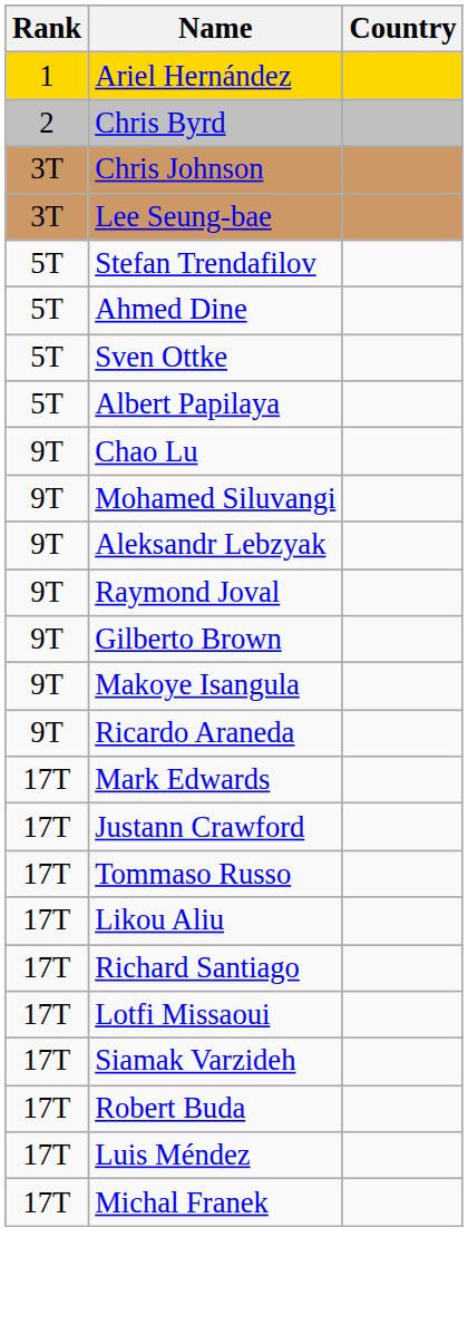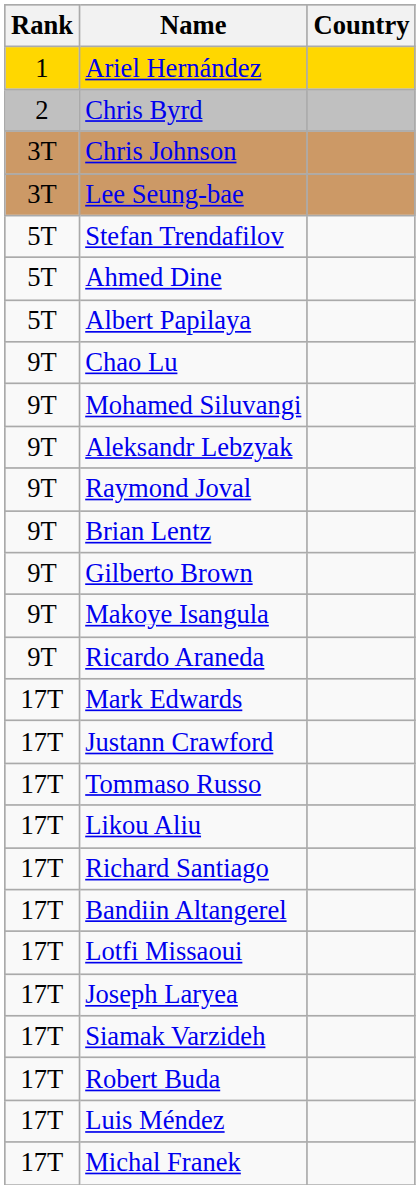 <table class="wikitable sortable" style="text-align:center">
 <tr>
 <th>Rank</th>
 <th>Name</th>
 <th>Country</th>
 </tr>
 <tr bgcolor=gold>
 <td>1</td>
 <td align="left"><a href='#'>Ariel Hernández</a></td>
 <td align="left"></td>
 </tr>
 <tr bgcolor=silver>
 <td>2</td>
 <td align="left"><a href='#'>Chris Byrd</a></td>
 <td align="left"></td>
 </tr>
 <tr bgcolor=#CC9966>
 <td>3T</td>
 <td align="left"><a href='#'>Chris Johnson</a></td>
 <td align="left"></td>
 </tr>
 <tr bgcolor=#CC9966>
 <td>3T</td>
 <td align="left"><a href='#'>Lee Seung-bae</a></td>
 <td align="left"></td>
 </tr>
 <tr>
 <td>5T</td>
 <td align="left"><a href='#'>Stefan Trendafilov</a></td>
 <td align="left"></td>
 </tr>
 <tr>
 <td>5T</td>
 <td align="left"><a href='#'>Ahmed Dine</a></td>
 <td align="left"></td>
 </tr>
 <tr>
 <td>5T</td>
-<td align="left"><a href='#'>Sven Ottke</a></td>
-<td align="left"></td>
-</tr>
-<tr>
-<td>5T</td>
 <td align="left"><a href='#'>Albert Papilaya</a></td>
 <td align="left"></td>
 </tr>
 <tr>
 <td>9T</td>
 <td align="left"><a href='#'>Chao Lu</a></td>
 <td align="left"></td>
 </tr>
 <tr>
 <td>9T</td>
 <td align="left"><a href='#'>Mohamed Siluvangi</a></td>
 <td align="left"></td>
 </tr>
 <tr>
 <td>9T</td>
 <td align="left"><a href='#'>Aleksandr Lebzyak</a></td>
 <td align="left"></td>
 </tr>
 <tr>
 <td>9T</td>
 <td align="left"><a href='#'>Raymond Joval</a></td>
+<td align="left"></td>
+</tr>
+<tr>
+<td>9T</td>
+<td align="left"><a href='#'>Brian Lentz</a></td>
 <td align="left"></td>
 </tr>
 <tr>
 <td>9T</td>
 <td align="left"><a href='#'>Gilberto Brown</a></td>
 <td align="left"></td>
 </tr>
 <tr>
 <td>9T</td>
 <td align="left"><a href='#'>Makoye Isangula</a></td>
 <td align="left"></td>
 </tr>
 <tr>
 <td>9T</td>
 <td align="left"><a href='#'>Ricardo Araneda</a></td>
 <td align="left"></td>
 </tr>
 <tr>
 <td>17T</td>
 <td align="left"><a href='#'>Mark Edwards</a></td>
 <td align="left"></td>
 </tr>
 <tr>
 <td>17T</td>
 <td align="left"><a href='#'>Justann Crawford</a></td>
 <td align="left"></td>
 </tr>
 <tr>
 <td>17T</td>
 <td align="left"><a href='#'>Tommaso Russo</a></td>
 <td align="left"></td>
 </tr>
 <tr>
 <td>17T</td>
 <td align="left"><a href='#'>Likou Aliu</a></td>
 <td align="left"></td>
 </tr>
 <tr>
 <td>17T</td>
 <td align="left"><a href='#'>Richard Santiago</a></td>
 <td align="left"></td>
 </tr>
 <tr>
 <td>17T</td>
+<td align="left"><a href='#'>Bandiin Altangerel</a></td>
+<td align="left"></td>
+</tr>
+<tr>
+<td>17T</td>
 <td align="left"><a href='#'>Lotfi Missaoui</a></td>
+<td align="left"></td>
+</tr>
+<tr>
+<td>17T</td>
+<td align="left"><a href='#'>Joseph Laryea</a></td>
 <td align="left"></td>
 </tr>
 <tr>
 <td>17T</td>
 <td align="left"><a href='#'>Siamak Varzideh</a></td>
 <td align="left"></td>
 </tr>
 <tr>
 <td>17T</td>
 <td align="left"><a href='#'>Robert Buda</a></td>
 <td align="left"></td>
 </tr>
 <tr>
 <td>17T</td>
 <td align="left"><a href='#'>Luis Méndez</a></td>
 <td align="left"></td>
 </tr>
 <tr>
 <td>17T</td>
 <td align="left"><a href='#'>Michal Franek</a></td>
 <td align="left"></td>
 </tr>
 </table>
